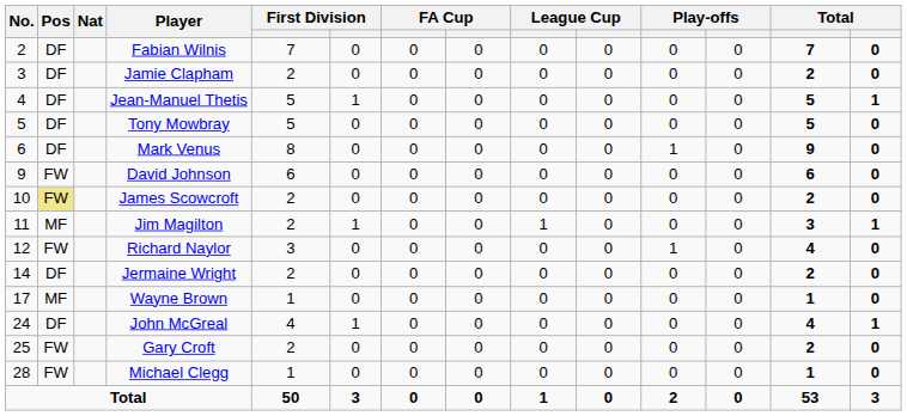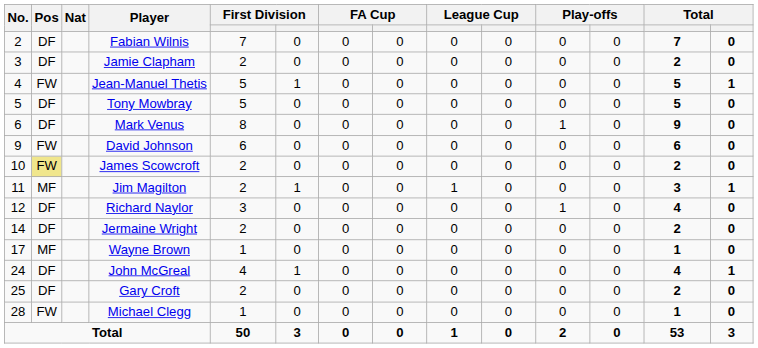 <table class="wikitable sortable" style="text-align: center;">
 <tr>
 <th rowspan="2">No.</th>
 <th rowspan="2">Pos</th>
 <th rowspan="2">Nat</th>
 <th rowspan="2">Player</th>
 <th colspan="2" width=125>First Division</th>
 <th colspan="2" width=125>FA Cup</th>
 <th colspan="2" width=125>League Cup</th>
 <th colspan="2" width=125>Play-offs</th>
 <th colspan="2" width=125>Total</th>
 </tr>
 <tr>
 <th></th>
 <th></th>
 <th></th>
 <th></th>
 <th></th>
 <th></th>
 <th></th>
 <th></th>
 <th></th>
 <th></th>
 </tr>
 <tr>
 <td>2</td>
 <td>DF</td>
 <td align="left"></td>
 <td><a href='#'>Fabian Wilnis</a></td>
 <td>7</td>
 <td>0</td>
 <td>0</td>
 <td>0</td>
 <td>0</td>
 <td>0</td>
 <td>0</td>
 <td>0</td>
 <td><strong>7</strong></td>
 <td><strong>0</strong></td>
 </tr>
 <tr>
 <td>3</td>
 <td>DF</td>
 <td align="left"></td>
 <td><a href='#'>Jamie Clapham</a></td>
 <td>2</td>
 <td>0</td>
 <td>0</td>
 <td>0</td>
 <td>0</td>
 <td>0</td>
 <td>0</td>
 <td>0</td>
 <td><strong>2</strong></td>
 <td><strong>0</strong></td>
 </tr>
 <tr>
 <td>4</td>
-<td>DF</td>
+<td>FW</td>
 <td align="left"></td>
 <td><a href='#'>Jean-Manuel Thetis</a></td>
 <td>5</td>
 <td>1</td>
 <td>0</td>
 <td>0</td>
 <td>0</td>
 <td>0</td>
 <td>0</td>
 <td>0</td>
 <td><strong>5</strong></td>
 <td><strong>1</strong></td>
 </tr>
 <tr>
 <td>5</td>
 <td>DF</td>
 <td align="left"></td>
 <td><a href='#'>Tony Mowbray</a></td>
 <td>5</td>
 <td>0</td>
 <td>0</td>
 <td>0</td>
 <td>0</td>
 <td>0</td>
 <td>0</td>
 <td>0</td>
 <td><strong>5</strong></td>
 <td><strong>0</strong></td>
 </tr>
 <tr>
 <td>6</td>
 <td>DF</td>
 <td align="left"></td>
 <td><a href='#'>Mark Venus</a></td>
 <td>8</td>
 <td>0</td>
 <td>0</td>
 <td>0</td>
 <td>0</td>
 <td>0</td>
 <td>1</td>
 <td>0</td>
 <td><strong>9</strong></td>
 <td><strong>0</strong></td>
 </tr>
 <tr>
 <td>9</td>
 <td>FW</td>
 <td align="left"></td>
 <td><a href='#'>David Johnson</a></td>
 <td>6</td>
 <td>0</td>
 <td>0</td>
 <td>0</td>
 <td>0</td>
 <td>0</td>
 <td>0</td>
 <td>0</td>
 <td><strong>6</strong></td>
 <td><strong>0</strong></td>
 </tr>
 <tr>
 <td>10</td>
 <td style="background: khaki;">FW</td>
 <td align="left"></td>
 <td><a href='#'>James Scowcroft</a></td>
 <td>2</td>
 <td>0</td>
 <td>0</td>
 <td>0</td>
 <td>0</td>
 <td>0</td>
 <td>0</td>
 <td>0</td>
 <td><strong>2</strong></td>
 <td><strong>0</strong></td>
 </tr>
 <tr>
 <td>11</td>
 <td>MF</td>
 <td align="left"></td>
 <td><a href='#'>Jim Magilton</a></td>
 <td>2</td>
 <td>1</td>
 <td>0</td>
 <td>0</td>
 <td>1</td>
 <td>0</td>
 <td>0</td>
 <td>0</td>
 <td><strong>3</strong></td>
 <td><strong>1</strong></td>
 </tr>
 <tr>
 <td>12</td>
-<td>FW</td>
+<td>DF</td>
 <td align="left"></td>
 <td><a href='#'>Richard Naylor</a></td>
 <td>3</td>
 <td>0</td>
 <td>0</td>
 <td>0</td>
 <td>0</td>
 <td>0</td>
 <td>1</td>
 <td>0</td>
 <td><strong>4</strong></td>
 <td><strong>0</strong></td>
 </tr>
 <tr>
 <td>14</td>
 <td>DF</td>
 <td align="left"></td>
 <td><a href='#'>Jermaine Wright</a></td>
 <td>2</td>
 <td>0</td>
 <td>0</td>
 <td>0</td>
 <td>0</td>
 <td>0</td>
 <td>0</td>
 <td>0</td>
 <td><strong>2</strong></td>
 <td><strong>0</strong></td>
 </tr>
 <tr>
 <td>17</td>
 <td>MF</td>
 <td align="left"></td>
 <td><a href='#'>Wayne Brown</a></td>
 <td>1</td>
 <td>0</td>
 <td>0</td>
 <td>0</td>
 <td>0</td>
 <td>0</td>
 <td>0</td>
 <td>0</td>
 <td><strong>1</strong></td>
 <td><strong>0</strong></td>
 </tr>
 <tr>
 <td>24</td>
 <td>DF</td>
 <td align="left"></td>
 <td><a href='#'>John McGreal</a></td>
 <td>4</td>
 <td>1</td>
 <td>0</td>
 <td>0</td>
 <td>0</td>
 <td>0</td>
 <td>0</td>
 <td>0</td>
 <td><strong>4</strong></td>
 <td><strong>1</strong></td>
 </tr>
 <tr>
 <td>25</td>
-<td>FW</td>
+<td>DF</td>
 <td align="left"></td>
 <td><a href='#'>Gary Croft</a></td>
 <td>2</td>
 <td>0</td>
 <td>0</td>
 <td>0</td>
 <td>0</td>
 <td>0</td>
 <td>0</td>
 <td>0</td>
 <td><strong>2</strong></td>
 <td><strong>0</strong></td>
 </tr>
 <tr>
 <td>28</td>
 <td>FW</td>
 <td align="left"></td>
 <td><a href='#'>Michael Clegg</a></td>
 <td>1</td>
 <td>0</td>
 <td>0</td>
 <td>0</td>
 <td>0</td>
 <td>0</td>
 <td>0</td>
 <td>0</td>
 <td><strong>1</strong></td>
 <td><strong>0</strong></td>
 </tr>
 <tr>
 <td colspan=4><strong>Total</strong></td>
 <td><strong>50</strong></td>
 <td><strong>3</strong></td>
 <td><strong>0</strong></td>
 <td><strong>0</strong></td>
 <td><strong>1</strong></td>
 <td><strong>0</strong></td>
 <td><strong>2</strong></td>
 <td><strong>0</strong></td>
 <td><strong>53</strong></td>
 <td><strong>3</strong></td>
 </tr>
 </table>
